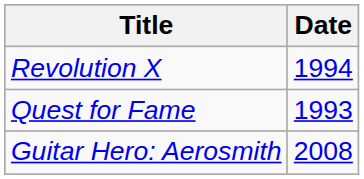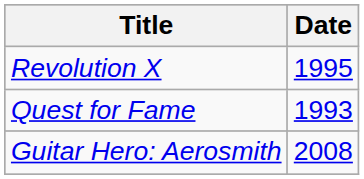 <table class="wikitable">
 <tr>
 <th>Title</th>
 <th>Date</th>
 </tr>
 <tr>
 <td><em><a href='#'>Revolution X</a></em></td>
-<td><a href='#'>1994</a></td>
+<td><a href='#'>1995</a></td>
 </tr>
 <tr>
 <td><em><a href='#'>Quest for Fame</a></em></td>
 <td><a href='#'>1993</a></td>
 </tr>
 <tr>
 <td><em><a href='#'>Guitar Hero: Aerosmith</a></em></td>
 <td><a href='#'>2008</a></td>
 </tr>
 </table>
